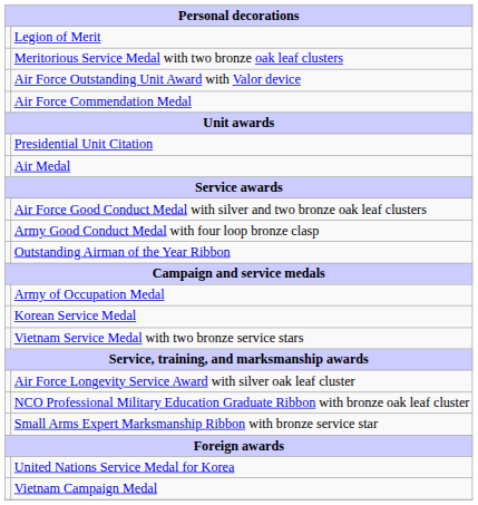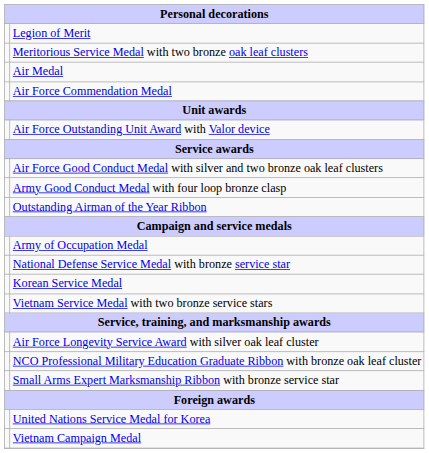 <table class="wikitable">
 <tr style="background:#ccf; text-align:center;">
 <td colspan=2><strong>Personal decorations</strong></td>
 </tr>
 <tr>
 <td></td>
 <td><a href='#'>Legion of Merit</a></td>
 </tr>
 <tr>
 <td></td>
 <td><a href='#'>Meritorious Service Medal</a> with two bronze <a href='#'>oak leaf clusters</a></td>
 </tr>
 <tr>
 <td></td>
-<td><a href='#'>Air Force Outstanding Unit Award</a> with <a href='#'>Valor device</a></td>
+<td><a href='#'>Air Medal</a></td>
 </tr>
 <tr>
 <td></td>
 <td><a href='#'>Air Force Commendation Medal</a></td>
 </tr>
 <tr style="background:#ccf; text-align:center;">
 <td colspan=2><strong>Unit awards</strong></td>
 </tr>
 <tr>
 <td></td>
-<td><a href='#'>Presidential Unit Citation</a></td>
-</tr>
-<tr>
-<td></td>
-<td><a href='#'>Air Medal</a></td>
+<td><a href='#'>Air Force Outstanding Unit Award</a> with <a href='#'>Valor device</a></td>
 </tr>
 <tr style="background:#ccf; text-align:center;">
 <td colspan=2><strong>Service awards</strong></td>
 </tr>
 <tr>
 <td></td>
 <td><a href='#'>Air Force Good Conduct Medal</a> with silver and two bronze oak leaf clusters</td>
 </tr>
 <tr>
 <td></td>
 <td><a href='#'>Army Good Conduct Medal</a> with four loop bronze clasp</td>
 </tr>
 <tr>
 <td></td>
 <td><a href='#'>Outstanding Airman of the Year Ribbon</a></td>
 </tr>
 <tr style="background:#ccf; text-align:center;">
 <td colspan=2><strong>Campaign and service medals</strong></td>
 </tr>
 <tr>
 <td></td>
 <td><a href='#'>Army of Occupation Medal</a></td>
+</tr>
+<tr>
+<td></td>
+<td><a href='#'>National Defense Service Medal</a> with bronze <a href='#'>service star</a></td>
 </tr>
 <tr>
 <td></td>
 <td><a href='#'>Korean Service Medal</a></td>
 </tr>
 <tr>
 <td></td>
 <td><a href='#'>Vietnam Service Medal</a> with two bronze service stars</td>
 </tr>
 <tr style="background:#ccf; text-align:center;">
 <td colspan=2><strong>Service, training, and marksmanship awards</strong></td>
 </tr>
 <tr>
 <td></td>
 <td><a href='#'>Air Force Longevity Service Award</a> with silver oak leaf cluster</td>
 </tr>
 <tr>
 <td></td>
 <td><a href='#'>NCO Professional Military Education Graduate Ribbon</a> with bronze oak leaf cluster</td>
 </tr>
 <tr>
 <td></td>
 <td><a href='#'>Small Arms Expert Marksmanship Ribbon</a> with bronze service star</td>
 </tr>
 <tr style="background:#ccf; text-align:center;">
 <td colspan=2><strong>Foreign awards</strong></td>
 </tr>
 <tr>
 <td></td>
 <td><a href='#'>United Nations Service Medal for Korea</a></td>
 </tr>
 <tr>
 <td></td>
 <td><a href='#'>Vietnam Campaign Medal</a></td>
 </tr>
 <tr>
 </tr>
 </table>
